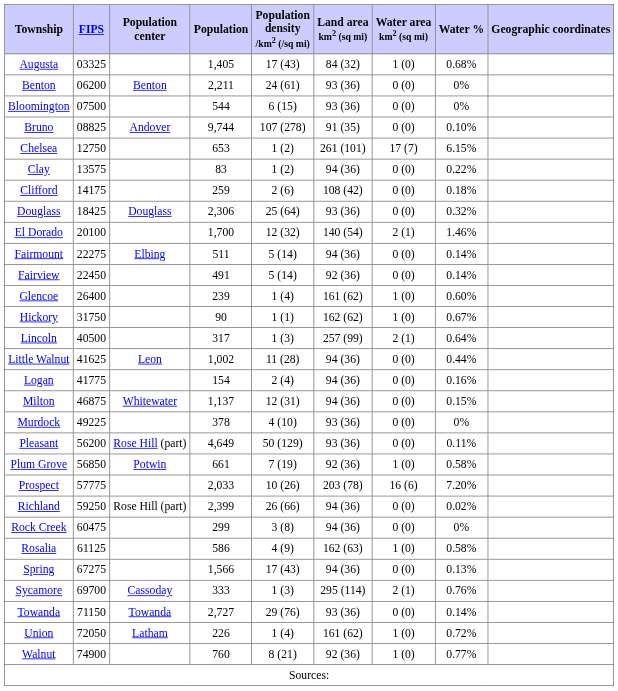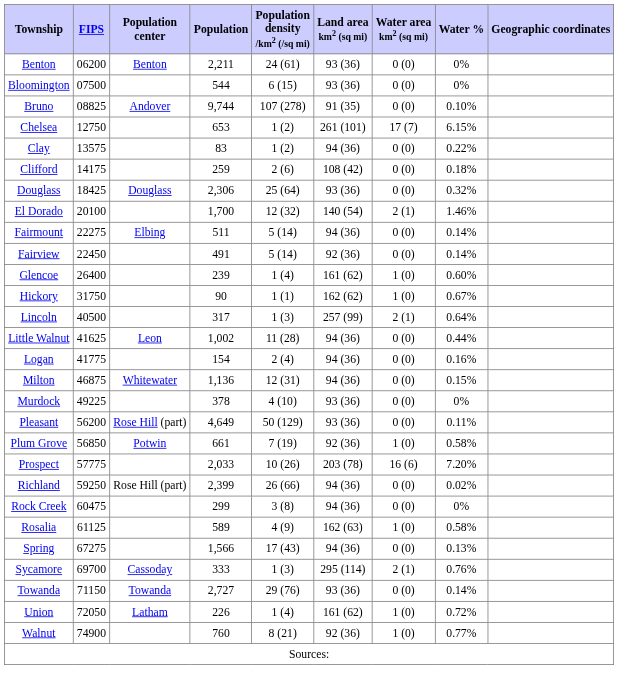 <table class="toccolours" border=1 cellspacing=0 cellpadding=4 style="text-align:center; border-collapse:collapse; font-size:90%;">
 <tr style="background:#ccccff">
 <th>Township</th>
 <th><a href='#'>FIPS</a></th>
 <th>Population<br>center</th>
 <th>Population</th>
 <th>Population<br>density<br><small>/km<sup>2</sup> (/sq mi)</small></th>
 <th>Land area<br><small>km<sup>2</sup> (sq mi)</small></th>
 <th>Water area<br><small>km<sup>2</sup> (sq mi)</small></th>
 <th>Water %</th>
 <th>Geographic coordinates</th>
-</tr>
-<tr>
-<td><a href='#'>Augusta</a></td>
-<td>03325</td>
-<td></td>
-<td>1,405</td>
-<td>17 (43)</td>
-<td>84 (32)</td>
-<td>1 (0)</td>
-<td>0.68%</td>
-<td></td>
 </tr>
 <tr>
 <td><a href='#'>Benton</a></td>
 <td>06200</td>
 <td><a href='#'>Benton</a></td>
 <td>2,211</td>
 <td>24 (61)</td>
 <td>93 (36)</td>
 <td>0 (0)</td>
 <td>0%</td>
 <td></td>
 </tr>
 <tr>
 <td><a href='#'>Bloomington</a></td>
 <td>07500</td>
 <td></td>
 <td>544</td>
 <td>6 (15)</td>
 <td>93 (36)</td>
 <td>0 (0)</td>
 <td>0%</td>
 <td></td>
 </tr>
 <tr>
 <td><a href='#'>Bruno</a></td>
 <td>08825</td>
 <td><a href='#'>Andover</a></td>
 <td>9,744</td>
 <td>107 (278)</td>
 <td>91 (35)</td>
 <td>0 (0)</td>
 <td>0.10%</td>
 <td></td>
 </tr>
 <tr>
 <td><a href='#'>Chelsea</a></td>
 <td>12750</td>
 <td></td>
 <td>653</td>
 <td>1 (2)</td>
 <td>261 (101)</td>
 <td>17 (7)</td>
 <td>6.15%</td>
 <td></td>
 </tr>
 <tr>
 <td><a href='#'>Clay</a></td>
 <td>13575</td>
 <td></td>
 <td>83</td>
 <td>1 (2)</td>
 <td>94 (36)</td>
 <td>0 (0)</td>
 <td>0.22%</td>
 <td></td>
 </tr>
 <tr>
 <td><a href='#'>Clifford</a></td>
 <td>14175</td>
 <td></td>
 <td>259</td>
 <td>2 (6)</td>
 <td>108 (42)</td>
 <td>0 (0)</td>
 <td>0.18%</td>
 <td></td>
 </tr>
 <tr>
 <td><a href='#'>Douglass</a></td>
 <td>18425</td>
 <td><a href='#'>Douglass</a></td>
 <td>2,306</td>
 <td>25 (64)</td>
 <td>93 (36)</td>
 <td>0 (0)</td>
 <td>0.32%</td>
 <td></td>
 </tr>
 <tr>
 <td><a href='#'>El Dorado</a></td>
 <td>20100</td>
 <td></td>
 <td>1,700</td>
 <td>12 (32)</td>
 <td>140 (54)</td>
 <td>2 (1)</td>
 <td>1.46%</td>
 <td></td>
 </tr>
 <tr>
 <td><a href='#'>Fairmount</a></td>
 <td>22275</td>
 <td><a href='#'>Elbing</a></td>
 <td>511</td>
 <td>5 (14)</td>
 <td>94 (36)</td>
 <td>0 (0)</td>
 <td>0.14%</td>
 <td></td>
 </tr>
 <tr>
 <td><a href='#'>Fairview</a></td>
 <td>22450</td>
 <td></td>
 <td>491</td>
 <td>5 (14)</td>
 <td>92 (36)</td>
 <td>0 (0)</td>
 <td>0.14%</td>
 <td></td>
 </tr>
 <tr>
 <td><a href='#'>Glencoe</a></td>
 <td>26400</td>
 <td></td>
 <td>239</td>
 <td>1 (4)</td>
 <td>161 (62)</td>
 <td>1 (0)</td>
 <td>0.60%</td>
 <td></td>
 </tr>
 <tr>
 <td><a href='#'>Hickory</a></td>
 <td>31750</td>
 <td></td>
 <td>90</td>
 <td>1 (1)</td>
 <td>162 (62)</td>
 <td>1 (0)</td>
 <td>0.67%</td>
 <td></td>
 </tr>
 <tr>
 <td><a href='#'>Lincoln</a></td>
 <td>40500</td>
 <td></td>
 <td>317</td>
 <td>1 (3)</td>
 <td>257 (99)</td>
 <td>2 (1)</td>
 <td>0.64%</td>
 <td></td>
 </tr>
 <tr>
 <td><a href='#'>Little Walnut</a></td>
 <td>41625</td>
 <td><a href='#'>Leon</a></td>
 <td>1,002</td>
 <td>11 (28)</td>
 <td>94 (36)</td>
 <td>0 (0)</td>
 <td>0.44%</td>
 <td></td>
 </tr>
 <tr>
 <td><a href='#'>Logan</a></td>
 <td>41775</td>
 <td></td>
 <td>154</td>
 <td>2 (4)</td>
 <td>94 (36)</td>
 <td>0 (0)</td>
 <td>0.16%</td>
 <td></td>
 </tr>
 <tr>
 <td><a href='#'>Milton</a></td>
 <td>46875</td>
 <td><a href='#'>Whitewater</a></td>
-<td>1,137</td>
+<td>1,136</td>
 <td>12 (31)</td>
 <td>94 (36)</td>
 <td>0 (0)</td>
 <td>0.15%</td>
 <td></td>
 </tr>
 <tr>
 <td><a href='#'>Murdock</a></td>
 <td>49225</td>
 <td></td>
 <td>378</td>
 <td>4 (10)</td>
 <td>93 (36)</td>
 <td>0 (0)</td>
 <td>0%</td>
 <td></td>
 </tr>
 <tr>
 <td><a href='#'>Pleasant</a></td>
 <td>56200</td>
 <td><a href='#'>Rose Hill</a> (part)</td>
 <td>4,649</td>
 <td>50 (129)</td>
 <td>93 (36)</td>
 <td>0 (0)</td>
 <td>0.11%</td>
 <td></td>
 </tr>
 <tr>
 <td><a href='#'>Plum Grove</a></td>
 <td>56850</td>
 <td><a href='#'>Potwin</a></td>
 <td>661</td>
 <td>7 (19)</td>
 <td>92 (36)</td>
 <td>1 (0)</td>
 <td>0.58%</td>
 <td></td>
 </tr>
 <tr>
 <td><a href='#'>Prospect</a></td>
 <td>57775</td>
 <td></td>
 <td>2,033</td>
 <td>10 (26)</td>
 <td>203 (78)</td>
 <td>16 (6)</td>
 <td>7.20%</td>
 <td></td>
 </tr>
 <tr>
 <td><a href='#'>Richland</a></td>
 <td>59250</td>
 <td>Rose Hill (part)</td>
 <td>2,399</td>
 <td>26 (66)</td>
 <td>94 (36)</td>
 <td>0 (0)</td>
 <td>0.02%</td>
 <td></td>
 </tr>
 <tr>
 <td><a href='#'>Rock Creek</a></td>
 <td>60475</td>
 <td></td>
 <td>299</td>
 <td>3 (8)</td>
 <td>94 (36)</td>
 <td>0 (0)</td>
 <td>0%</td>
 <td></td>
 </tr>
 <tr>
 <td><a href='#'>Rosalia</a></td>
 <td>61125</td>
 <td></td>
-<td>586</td>
+<td>589</td>
 <td>4 (9)</td>
 <td>162 (63)</td>
 <td>1 (0)</td>
 <td>0.58%</td>
 <td></td>
 </tr>
 <tr>
 <td><a href='#'>Spring</a></td>
 <td>67275</td>
 <td></td>
 <td>1,566</td>
 <td>17 (43)</td>
 <td>94 (36)</td>
 <td>0 (0)</td>
 <td>0.13%</td>
 <td></td>
 </tr>
 <tr>
 <td><a href='#'>Sycamore</a></td>
 <td>69700</td>
 <td><a href='#'>Cassoday</a></td>
 <td>333</td>
 <td>1 (3)</td>
 <td>295 (114)</td>
 <td>2 (1)</td>
 <td>0.76%</td>
 <td></td>
 </tr>
 <tr>
 <td><a href='#'>Towanda</a></td>
 <td>71150</td>
 <td><a href='#'>Towanda</a></td>
 <td>2,727</td>
 <td>29 (76)</td>
 <td>93 (36)</td>
 <td>0 (0)</td>
 <td>0.14%</td>
 <td></td>
 </tr>
 <tr>
 <td><a href='#'>Union</a></td>
 <td>72050</td>
 <td><a href='#'>Latham</a></td>
 <td>226</td>
 <td>1 (4)</td>
 <td>161 (62)</td>
 <td>1 (0)</td>
 <td>0.72%</td>
 <td></td>
 </tr>
 <tr>
 <td><a href='#'>Walnut</a></td>
 <td>74900</td>
 <td></td>
 <td>760</td>
 <td>8 (21)</td>
 <td>92 (36)</td>
 <td>1 (0)</td>
 <td>0.77%</td>
 <td></td>
 </tr>
 <tr>
 <td colspan=9>Sources: </td>
 </tr>
 </table>
